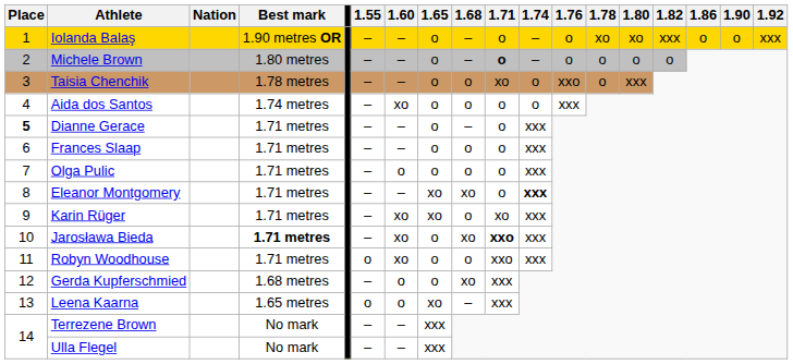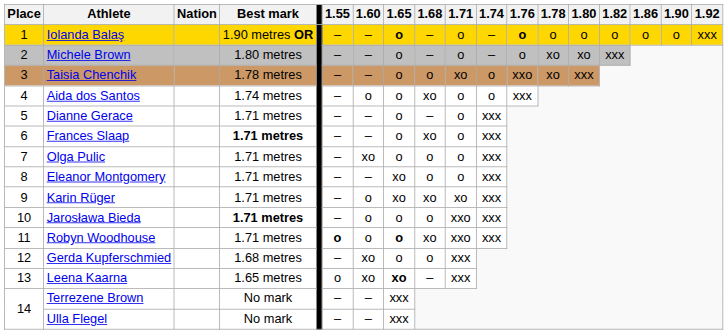 <table class=wikitable>
 <tr>
 <th>Place</th>
 <th>Athlete</th>
 <th>Nation</th>
 <th>Best mark</th>
 <td bgcolor=black></td>
 <th>1.55</th>
 <th>1.60</th>
 <th>1.65</th>
 <th>1.68</th>
 <th>1.71</th>
 <th>1.74</th>
 <th>1.76</th>
 <th>1.78</th>
 <th>1.80</th>
 <th>1.82</th>
 <th>1.86</th>
 <th>1.90</th>
 <th>1.92</th>
 </tr>
 <tr align=center bgcolor=gold>
 <td>1</td>
 <td align=left><a href='#'>Iolanda Balaş</a></td>
 <td align=left></td>
 <td>1.90 metres <strong>OR</strong></td>
 <td rowspan=15 bgcolor=black></td>
 <td>–</td>
 <td>–</td>
-<td>o</td>
+<td><strong>o</strong></td>
 <td>–</td>
 <td>o</td>
 <td>–</td>
+<td><strong>o</strong></td>
 <td>o</td>
-<td>xo</td>
-<td>xo</td>
-<td>xxx</td>
+<td>o</td>
+<td>o</td>
 <td>o</td>
 <td>o</td>
 <td>xxx</td>
 </tr>
 <tr align=center bgcolor=silver>
 <td>2</td>
 <td align=left><a href='#'>Michele Brown</a></td>
 <td align=left></td>
 <td>1.80 metres</td>
 <td>–</td>
 <td>–</td>
 <td>o</td>
 <td>–</td>
-<td><strong>o</strong></td>
+<td>o</td>
 <td>–</td>
 <td>o</td>
-<td>o</td>
-<td>o</td>
-<td>o</td>
+<td>xo</td>
+<td>xo</td>
+<td>xxx</td>
 </tr>
 <tr align=center bgcolor=cc9966>
 <td>3</td>
 <td align=left><a href='#'>Taisia Chenchik</a></td>
 <td align=left></td>
 <td>1.78 metres</td>
 <td>–</td>
 <td>–</td>
 <td>o</td>
 <td>o</td>
 <td>xo</td>
 <td>o</td>
 <td>xxo</td>
-<td>o</td>
+<td>xo</td>
 <td>xxx</td>
 </tr>
 <tr align=center bgcolor=white>
 <td>4</td>
 <td align=left><a href='#'>Aida dos Santos</a></td>
 <td align=left></td>
 <td>1.74 metres</td>
 <td>–</td>
-<td>xo</td>
 <td>o</td>
 <td>o</td>
+<td>xo</td>
 <td>o</td>
 <td>o</td>
 <td>xxx</td>
 </tr>
 <tr align=center bgcolor=white>
-<td><strong>5</strong></td>
+<td>5</td>
 <td align=left><a href='#'>Dianne Gerace</a></td>
 <td align=left></td>
 <td>1.71 metres</td>
 <td>–</td>
 <td>–</td>
 <td>o</td>
 <td>–</td>
 <td>o</td>
 <td>xxx</td>
 </tr>
 <tr align=center bgcolor=white>
 <td>6</td>
 <td align=left><a href='#'>Frances Slaap</a></td>
 <td align=left></td>
-<td>1.71 metres</td>
+<td><strong>1.71 metres</strong></td>
 <td>–</td>
 <td>–</td>
 <td>o</td>
-<td>o</td>
+<td>xo</td>
 <td>o</td>
 <td>xxx</td>
 </tr>
 <tr align=center bgcolor=white>
 <td>7</td>
 <td align=left><a href='#'>Olga Pulic</a></td>
 <td align=left></td>
 <td>1.71 metres</td>
 <td>–</td>
-<td>o</td>
+<td>xo</td>
 <td>o</td>
 <td>o</td>
 <td>o</td>
 <td>xxx</td>
 </tr>
 <tr align=center bgcolor=white>
 <td>8</td>
 <td align=left><a href='#'>Eleanor Montgomery</a></td>
 <td align=left></td>
 <td>1.71 metres</td>
 <td>–</td>
 <td>–</td>
 <td>xo</td>
-<td>xo</td>
 <td>o</td>
-<td><strong>xxx</strong></td>
+<td>o</td>
+<td>xxx</td>
 </tr>
 <tr align=center bgcolor=white>
 <td>9</td>
 <td align=left><a href='#'>Karin Rüger</a></td>
 <td align=left></td>
 <td>1.71 metres</td>
 <td>–</td>
+<td>o</td>
 <td>xo</td>
 <td>xo</td>
-<td>o</td>
 <td>xo</td>
 <td>xxx</td>
 </tr>
 <tr align=center bgcolor=white>
 <td>10</td>
 <td align=left><a href='#'>Jarosława Bieda</a></td>
 <td align=left></td>
 <td><strong>1.71 metres</strong></td>
 <td>–</td>
-<td>xo</td>
 <td>o</td>
-<td>xo</td>
-<td><strong>xxo</strong></td>
+<td>o</td>
+<td>o</td>
+<td>xxo</td>
 <td>xxx</td>
 </tr>
 <tr align=center bgcolor=white>
 <td>11</td>
 <td align=left><a href='#'>Robyn Woodhouse</a></td>
 <td align=left></td>
 <td>1.71 metres</td>
+<td><strong>o</strong></td>
 <td>o</td>
+<td><strong>o</strong></td>
 <td>xo</td>
-<td>o</td>
-<td>o</td>
 <td>xxo</td>
 <td>xxx</td>
 </tr>
 <tr align=center bgcolor=white>
 <td>12</td>
 <td align=left><a href='#'>Gerda Kupferschmied</a></td>
 <td align=left></td>
 <td>1.68 metres</td>
 <td>–</td>
+<td>xo</td>
 <td>o</td>
 <td>o</td>
-<td>xo</td>
 <td>xxx</td>
 </tr>
 <tr align=center bgcolor=white>
 <td>13</td>
 <td align=left><a href='#'>Leena Kaarna</a></td>
 <td align=left></td>
 <td>1.65 metres</td>
 <td>o</td>
-<td>o</td>
 <td>xo</td>
+<td><strong>xo</strong></td>
 <td>–</td>
 <td>xxx</td>
 </tr>
 <tr align=center bgcolor=white>
 <td rowspan=2>14</td>
 <td align=left><a href='#'>Terrezene Brown</a></td>
 <td align=left></td>
 <td>No mark</td>
 <td>–</td>
 <td>–</td>
 <td>xxx</td>
 </tr>
 <tr align=center bgcolor=white>
 <td align=left><a href='#'>Ulla Flegel</a></td>
 <td align=left></td>
 <td>No mark</td>
 <td>–</td>
 <td>–</td>
 <td>xxx</td>
 </tr>
 </table>
